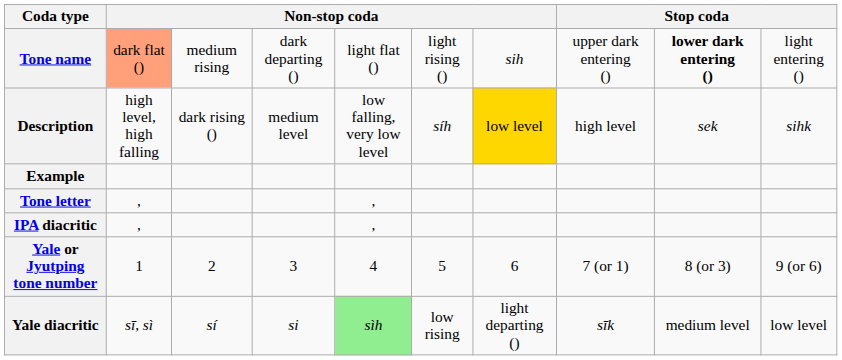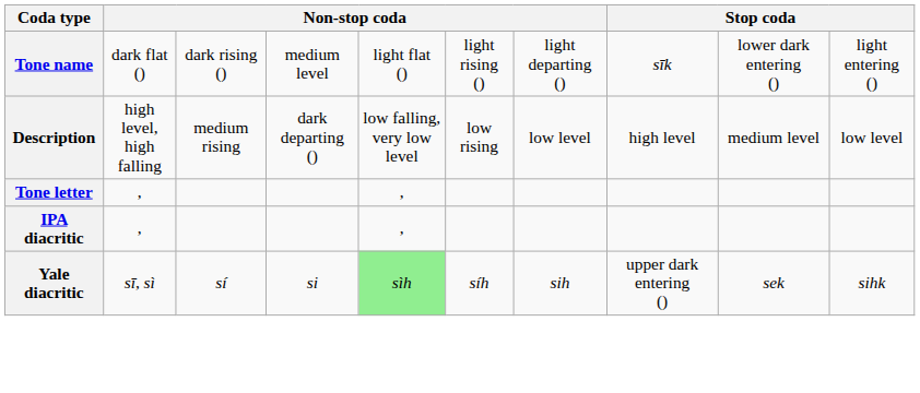 <table class="wikitable" style="text-align:center;">
 <tr>
 <th>Coda type</th>
 <th colspan=6>Non-stop coda</th>
 <th colspan=3>Stop coda</th>
 </tr>
 <tr>
 <th><a href='#'>Tone name</a></th>
-<td style="background: lightsalmon;">dark flat<br>()</td>
-<td>medium rising</td>
-<td>dark departing<br>()</td>
+<td>dark flat<br>()</td>
+<td>dark rising<br>()</td>
+<td>medium level</td>
 <td>light flat<br>()</td>
 <td>light rising<br>()</td>
-<td><em>sih</em></td>
-<td>upper dark entering<br>()</td>
-<td><strong>lower dark entering<br>()</strong></td>
+<td>light departing<br>()</td>
+<td><em>sīk</em></td>
+<td>lower dark entering<br>()</td>
 <td>light entering<br>()</td>
 </tr>
 <tr>
 <th>Description</th>
 <td>high level,<br>high falling</td>
-<td>dark rising<br>()</td>
+<td>medium rising</td>
+<td>dark departing<br>()</td>
+<td>low falling,<br>very low level</td>
+<td>low rising</td>
+<td>low level</td>
+<td>high level</td>
 <td>medium level</td>
-<td>low falling,<br>very low level</td>
-<td><em>síh</em></td>
-<td style="background: gold;">low level</td>
-<td>high level</td>
-<td><em>sek</em></td>
-<td><em>sihk</em></td>
-</tr>
-<tr>
-<th>Example</th>
-<td></td>
-<td></td>
-<td></td>
-<td></td>
-<td></td>
-<td></td>
-<td></td>
-<td></td>
-<td></td>
+<td>low level</td>
 </tr>
 <tr>
 <th><a href='#'>Tone letter</a></th>
 <td>, </td>
 <td></td>
 <td></td>
 <td>, </td>
 <td></td>
 <td></td>
 <td></td>
 <td></td>
 <td></td>
 </tr>
 <tr>
 <th><a href='#'>IPA</a> diacritic</th>
 <td>, </td>
 <td></td>
 <td></td>
 <td>, </td>
 <td></td>
 <td></td>
 <td></td>
 <td></td>
 <td></td>
 </tr>
 <tr>
-<th><a href='#'>Yale</a> or <a href='#'>Jyutping</a><br><a href='#'>tone number</a></th>
-<td>1</td>
-<td>2</td>
-<td>3</td>
-<td>4</td>
-<td>5</td>
-<td>6</td>
-<td>7 (or 1)</td>
-<td>8 (or 3)</td>
-<td>9 (or 6)</td>
-</tr>
-<tr>
 <th>Yale diacritic</th>
 <td><em>sī</em>, <em>sì</em></td>
 <td><em>sí</em></td>
 <td><em>si</em></td>
 <td style="background: lightgreen;"><em>sìh</em></td>
-<td>low rising</td>
-<td>light departing<br>()</td>
-<td><em>sīk</em></td>
-<td>medium level</td>
-<td>low level</td>
+<td><em>síh</em></td>
+<td><em>sih</em></td>
+<td>upper dark entering<br>()</td>
+<td><em>sek</em></td>
+<td><em>sihk</em></td>
 </tr>
 </table>
